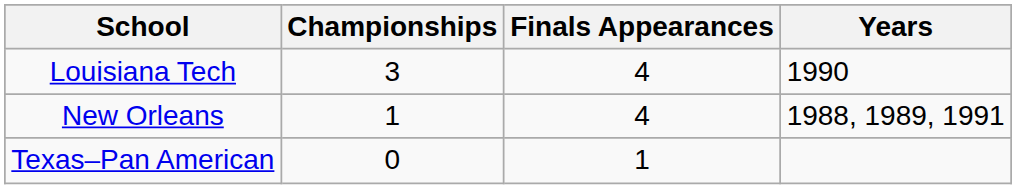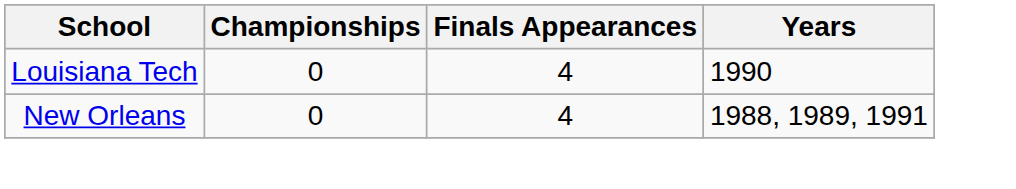 <table class="wikitable sortable" style="text-align:center;">
 <tr>
 <th>School</th>
 <th>Championships</th>
 <th>Finals Appearances</th>
 <th class=unsortable>Years</th>
 </tr>
 <tr>
 <td><a href='#'>Louisiana Tech</a></td>
-<td>3</td>
+<td>0</td>
 <td>4</td>
 <td align=left>1990</td>
 </tr>
 <tr>
 <td><a href='#'>New Orleans</a></td>
-<td>1</td>
+<td>0</td>
 <td>4</td>
 <td align=left>1988, 1989, 1991</td>
 </tr>
-<tr>
-<td><a href='#'>Texas–Pan American</a></td>
-<td>0</td>
-<td>1</td>
-<td align=left></td>
-</tr>
 </table>
